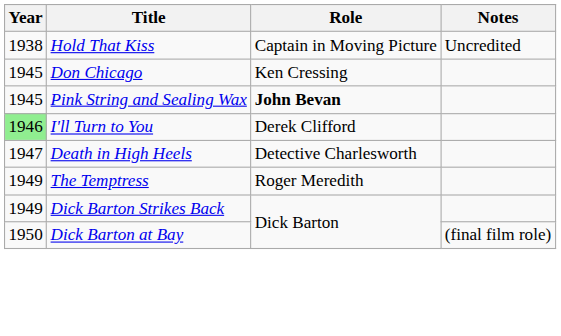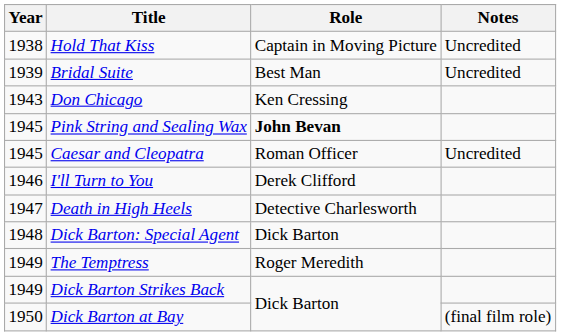 <table class="wikitable">
 <tr>
 <th>Year</th>
 <th>Title</th>
 <th>Role</th>
 <th>Notes</th>
 </tr>
 <tr>
 <td>1938</td>
 <td><em><a href='#'>Hold That Kiss</a></em></td>
 <td>Captain in Moving Picture</td>
 <td>Uncredited</td>
 </tr>
 <tr>
-<td>1945</td>
+<td>1939</td>
+<td><em><a href='#'>Bridal Suite</a></em></td>
+<td>Best Man</td>
+<td>Uncredited</td>
+</tr>
+<tr>
+<td>1943</td>
 <td><em><a href='#'>Don Chicago</a></em></td>
 <td>Ken Cressing</td>
 <td></td>
 </tr>
 <tr>
 <td>1945</td>
 <td><em><a href='#'>Pink String and Sealing Wax</a></em></td>
 <td><strong>John Bevan</strong></td>
 <td></td>
 </tr>
 <tr>
-<td style="background: lightgreen;">1946</td>
+<td>1945</td>
+<td><em><a href='#'>Caesar and Cleopatra</a></em></td>
+<td>Roman Officer</td>
+<td>Uncredited</td>
+</tr>
+<tr>
+<td>1946</td>
 <td><em><a href='#'>I'll Turn to You</a></em></td>
 <td>Derek Clifford</td>
 <td></td>
 </tr>
 <tr>
 <td>1947</td>
 <td><em><a href='#'>Death in High Heels</a></em></td>
 <td>Detective Charlesworth</td>
+<td></td>
+</tr>
+<tr>
+<td>1948</td>
+<td><em><a href='#'>Dick Barton: Special Agent</a></em></td>
+<td>Dick Barton</td>
 <td></td>
 </tr>
 <tr>
 <td>1949</td>
 <td><em><a href='#'>The Temptress</a></em></td>
 <td>Roger Meredith</td>
 <td></td>
 </tr>
 <tr>
 <td>1949</td>
 <td><em><a href='#'>Dick Barton Strikes Back</a></em></td>
 <td rowspan="2">Dick Barton</td>
 <td></td>
 </tr>
 <tr>
 <td>1950</td>
 <td><em><a href='#'>Dick Barton at Bay</a></em></td>
 <td>(final film role)</td>
 </tr>
 </table>
